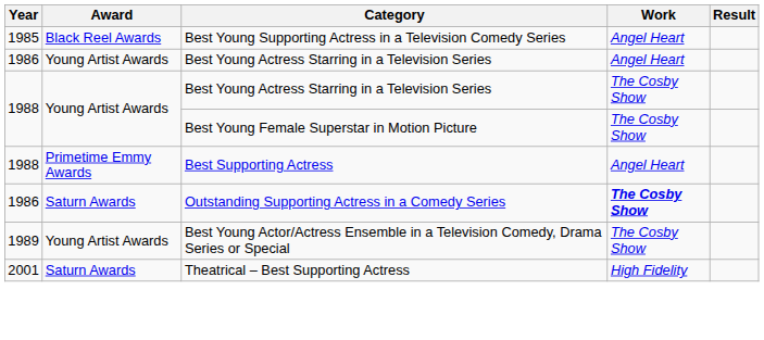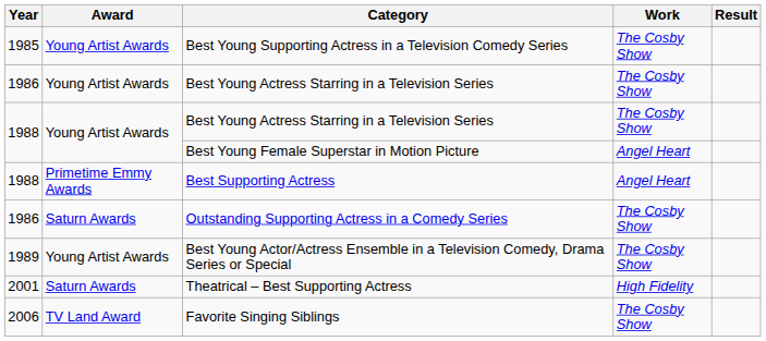 <table class="wikitable sortable">
 <tr>
 <th scope="col">Year</th>
 <th scope="col">Award</th>
 <th scope="col">Category</th>
 <th scope="col">Work</th>
 <th scope="col">Result</th>
 </tr>
 <tr>
 <td>1985</td>
-<td><a href='#'>Black Reel Awards</a></td>
+<td><a href='#'>Young Artist Awards</a></td>
 <td>Best Young Supporting Actress in a Television Comedy Series</td>
-<td><em><a href='#'>Angel Heart</a></em></td>
+<td><em><a href='#'>The Cosby Show</a></em></td>
 <td></td>
 </tr>
 <tr>
 <td>1986</td>
 <td>Young Artist Awards</td>
 <td>Best Young Actress Starring in a Television Series</td>
-<td><em><a href='#'>Angel Heart</a></em></td>
+<td><em><a href='#'>The Cosby Show</a></em></td>
 <td></td>
 </tr>
 <tr>
 <td rowspan=2>1988</td>
 <td rowspan="2">Young Artist Awards</td>
 <td>Best Young Actress Starring in a Television Series</td>
 <td><em><a href='#'>The Cosby Show</a></em></td>
 <td></td>
 </tr>
 <tr>
 <td>Best Young Female Superstar in Motion Picture</td>
-<td><em><a href='#'>The Cosby Show</a></em></td>
+<td><em><a href='#'>Angel Heart</a></em></td>
 <td></td>
 </tr>
 <tr>
 <td>1988</td>
 <td><a href='#'>Primetime Emmy Awards</a></td>
 <td><a href='#'>Best Supporting Actress</a></td>
 <td><em><a href='#'>Angel Heart</a></em></td>
 <td></td>
 </tr>
 <tr>
 <td>1986</td>
 <td><a href='#'>Saturn Awards</a></td>
 <td><a href='#'>Outstanding Supporting Actress in a Comedy Series</a></td>
-<td><strong><em><a href='#'>The Cosby Show</a></em></strong></td>
+<td><em><a href='#'>The Cosby Show</a></em></td>
 <td></td>
 </tr>
 <tr>
 <td>1989</td>
 <td>Young Artist Awards</td>
 <td>Best Young Actor/Actress Ensemble in a Television Comedy, Drama Series or Special</td>
 <td><em><a href='#'>The Cosby Show</a></em> </td>
 <td></td>
 </tr>
 <tr>
 <td>2001</td>
 <td><a href='#'>Saturn Awards</a></td>
 <td>Theatrical – Best Supporting Actress</td>
 <td><em><a href='#'>High Fidelity</a></em></td>
 <td></td>
 </tr>
+<tr>
+<td>2006</td>
+<td><a href='#'>TV Land Award</a></td>
+<td>Favorite Singing Siblings</td>
+<td><em><a href='#'>The Cosby Show</a></em> </td>
+<td></td>
+</tr>
 </table>
